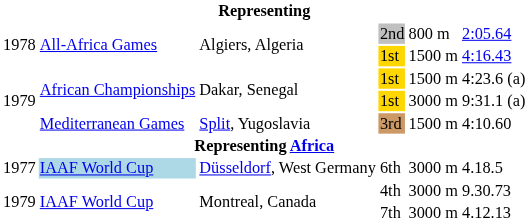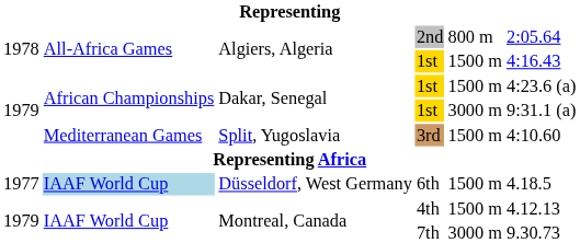 <table>
 <tr>
 <th colspan="6">Representing </th>
 </tr>
 <tr>
 <td rowspan=2>1978</td>
 <td rowspan=2><a href='#'>All-Africa Games</a></td>
 <td rowspan=2>Algiers, Algeria</td>
 <td bgcolor="silver">2nd</td>
 <td>800 m</td>
 <td><a href='#'>2:05.64</a></td>
 </tr>
 <tr>
 <td bgcolor="gold">1st</td>
 <td>1500 m</td>
 <td><a href='#'>4:16.43</a></td>
 </tr>
 <tr>
 <td rowspan=3>1979</td>
 <td rowspan=2><a href='#'>African Championships</a></td>
 <td rowspan=2>Dakar, Senegal</td>
 <td bgcolor="gold">1st</td>
 <td>1500 m</td>
 <td>4:23.6 (a)</td>
 </tr>
 <tr>
 <td bgcolor="gold">1st</td>
 <td>3000 m</td>
 <td>9:31.1 (a)</td>
 </tr>
 <tr>
 <td><a href='#'>Mediterranean Games</a></td>
 <td><a href='#'>Split</a>, Yugoslavia</td>
 <td bgcolor="cc9966">3rd</td>
 <td>1500 m</td>
 <td>4:10.60</td>
 </tr>
 <tr>
 <th colspan="6">Representing  <a href='#'>Africa</a></th>
 </tr>
 <tr>
 <td>1977</td>
 <td style="background: lightblue;"><a href='#'>IAAF World Cup</a></td>
 <td><a href='#'>Düsseldorf</a>, West Germany</td>
 <td>6th</td>
-<td>3000 m</td>
+<td>1500 m</td>
 <td>4.18.5</td>
 </tr>
 <tr>
 <td rowspan=2>1979</td>
 <td rowspan=2><a href='#'>IAAF World Cup</a></td>
 <td rowspan=2>Montreal, Canada</td>
 <td>4th</td>
+<td>1500 m</td>
+<td>4.12.13</td>
+</tr>
+<tr>
+<td>7th</td>
 <td>3000 m</td>
 <td>9.30.73</td>
 </tr>
 <tr>
-<td>7th</td>
-<td>3000 m</td>
-<td>4.12.13</td>
-</tr>
-<tr>
 </tr>
 </table>
